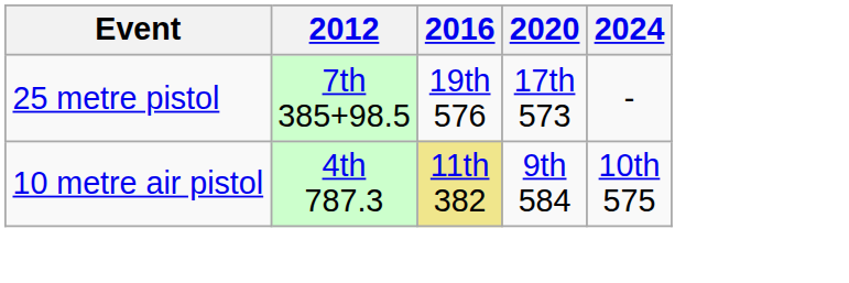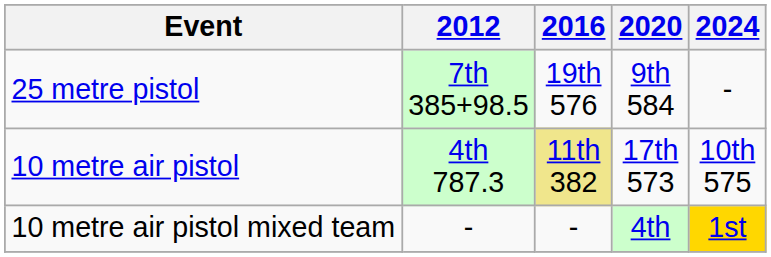 <table class="wikitable" style="text-align: center">
 <tr>
 <th>Event</th>
 <th><a href='#'>2012</a></th>
 <th><a href='#'>2016</a></th>
 <th><a href='#'>2020</a></th>
 <th><a href='#'>2024</a></th>
 </tr>
 <tr>
 <td align=left><a href='#'>25 metre pistol</a></td>
 <td style="background: #ccffcc"><a href='#'>7th</a><br>385+98.5</td>
 <td><a href='#'>19th</a><br>576</td>
-<td><a href='#'>17th</a><br>573</td>
+<td><a href='#'>9th</a><br>584</td>
 <td>-</td>
 </tr>
 <tr>
 <td align=left><a href='#'>10 metre air pistol</a></td>
 <td style="background: #ccffcc"><a href='#'>4th</a><br>787.3</td>
 <td style="background: khaki;"><a href='#'>11th</a><br>382</td>
-<td><a href='#'>9th</a><br>584</td>
+<td><a href='#'>17th</a><br>573</td>
 <td><a href='#'>10th</a><br>575</td>
 </tr>
+<tr>
+<td align=left>10 metre air pistol mixed team</td>
+<td>-</td>
+<td>-</td>
+<td style="background: #ccffcc"><a href='#'>4th</a></td>
+<td style="background: gold"><a href='#'>1st</a></td>
+</tr>
 </table>
